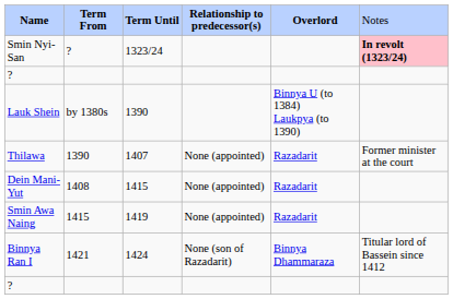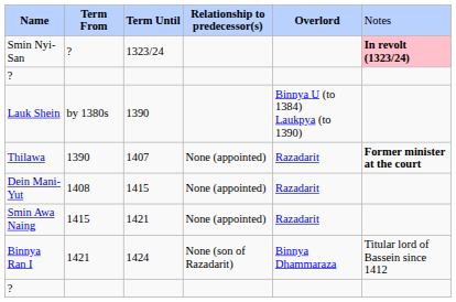 <table width=100% class="wikitable">
 <tr>
 <th style="background-color:#B9D1FF" width=10%>Name</th>
 <th style="background-color:#B9D1FF" width=10%>Term From</th>
 <th style="background-color:#B9D1FF" width=10%>Term Until</th>
 <th style="background-color:#B9D1FF" width=10%>Relationship to predecessor(s)</th>
 <th style="background-color:#B9D1FF" width=15%>Overlord</th>
 <td style="background-color:#B9D1FF" width=15%>Notes</td>
 </tr>
 <tr>
 <td>Smin Nyi-San</td>
 <td>?</td>
 <td>1323/24</td>
 <td></td>
 <td></td>
 <td align="left" style="background-color:#FFC0CB"><strong>In revolt (1323/24)</strong></td>
 </tr>
 <tr>
 <td>?</td>
 <td></td>
 <td></td>
 <td></td>
 <td></td>
 </tr>
 <tr>
 <td><a href='#'>Lauk Shein</a></td>
 <td>by 1380s</td>
 <td>1390</td>
 <td></td>
 <td><a href='#'>Binnya U</a> (to 1384) <br> <a href='#'>Laukpya</a> (to 1390)</td>
 <td></td>
 </tr>
 <tr>
 <td><a href='#'>Thilawa</a></td>
 <td>1390</td>
 <td>1407</td>
 <td>None (appointed)</td>
 <td><a href='#'>Razadarit</a></td>
-<td>Former minister at the court</td>
+<td><strong>Former minister at the court</strong></td>
 </tr>
 <tr>
 <td><a href='#'>Dein Mani-Yut</a></td>
 <td>1408</td>
 <td>1415</td>
 <td>None (appointed)</td>
 <td><a href='#'>Razadarit</a></td>
 <td></td>
 </tr>
 <tr>
 <td><a href='#'>Smin Awa Naing</a></td>
 <td>1415</td>
-<td>1419</td>
+<td>1421</td>
 <td>None (appointed)</td>
 <td><a href='#'>Razadarit</a></td>
 <td></td>
 </tr>
 <tr>
 <td><a href='#'>Binnya Ran I</a></td>
 <td>1421</td>
 <td>1424</td>
 <td>None (son of Razadarit)</td>
 <td><a href='#'>Binnya Dhammaraza</a></td>
 <td>Titular lord of Bassein since 1412</td>
 </tr>
 <tr>
 <td>?</td>
 <td></td>
 <td></td>
 <td></td>
 <td></td>
 <td></td>
 </tr>
 </table>
